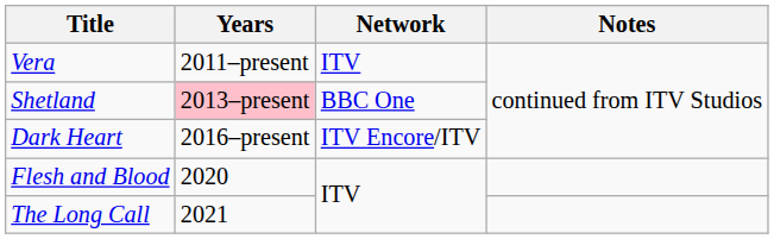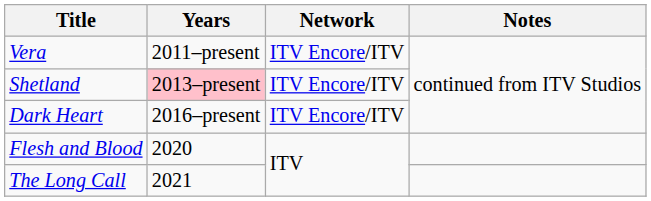 <table class="wikitable sortable">
 <tr>
 <th>Title</th>
 <th>Years</th>
 <th>Network</th>
 <th>Notes</th>
 </tr>
 <tr>
 <td><em><a href='#'>Vera</a></em></td>
 <td>2011–present</td>
-<td><a href='#'>ITV</a></td>
+<td><a href='#'>ITV Encore</a>/ITV</td>
 <td rowspan="3">continued from ITV Studios</td>
 </tr>
 <tr>
 <td><em><a href='#'>Shetland</a></em></td>
 <td style="background: pink;">2013–present</td>
-<td><a href='#'>BBC One</a></td>
+<td><a href='#'>ITV Encore</a>/ITV</td>
 </tr>
 <tr>
 <td><em><a href='#'>Dark Heart</a></em></td>
 <td>2016–present</td>
 <td><a href='#'>ITV Encore</a>/ITV</td>
 </tr>
 <tr>
 <td><em><a href='#'>Flesh and Blood</a></em></td>
 <td>2020</td>
 <td rowspan="2">ITV</td>
 <td></td>
 </tr>
 <tr>
 <td><em><a href='#'>The Long Call</a></em></td>
 <td>2021</td>
 <td></td>
 </tr>
 </table>
